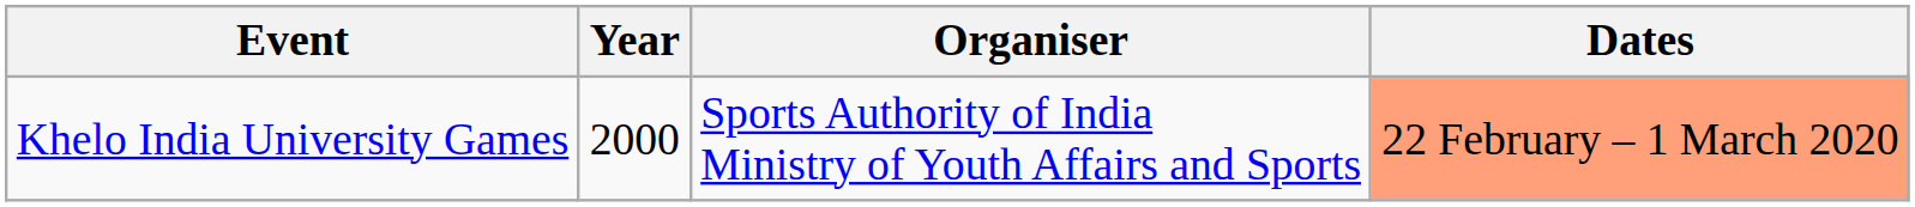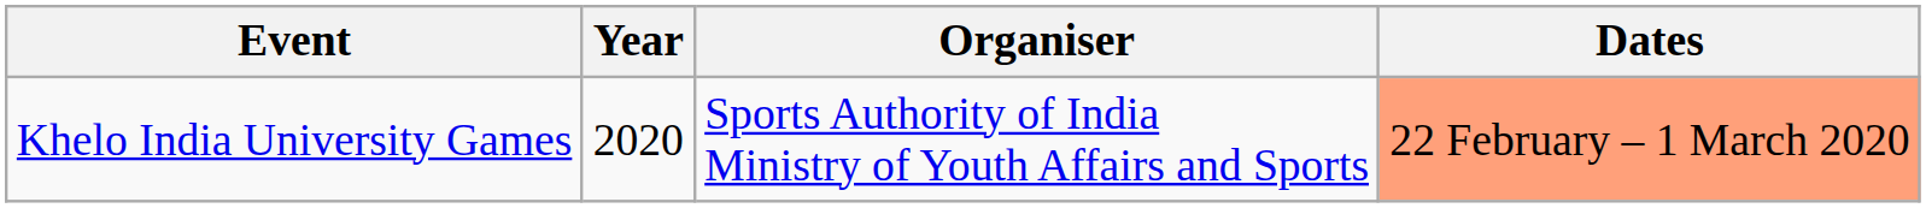 <table class="wikitable">
 <tr>
 <th>Event</th>
 <th>Year</th>
 <th>Organiser</th>
 <th>Dates</th>
 </tr>
 <tr>
 <td><a href='#'>Khelo India University Games</a></td>
-<td>2000</td>
+<td>2020</td>
 <td><a href='#'>Sports Authority of India</a> <br> <a href='#'>Ministry of Youth Affairs and Sports</a></td>
 <td style="background: lightsalmon;">22 February – 1 March 2020</td>
 </tr>
 </table>
